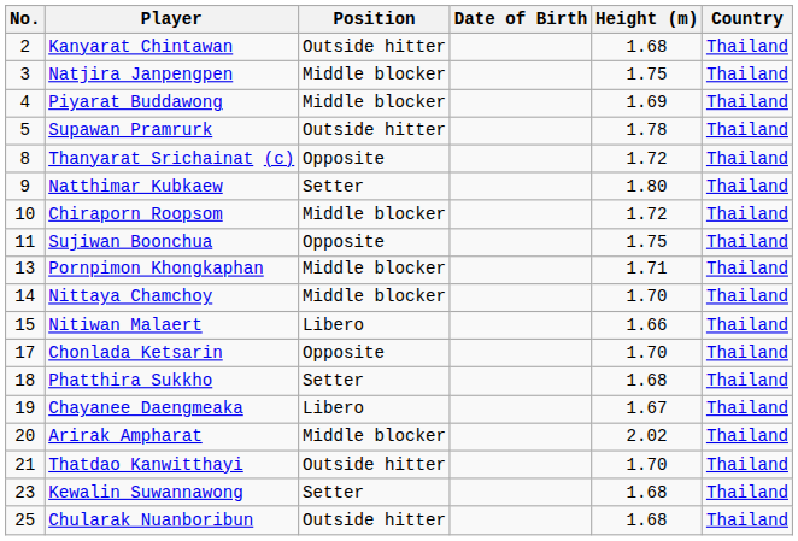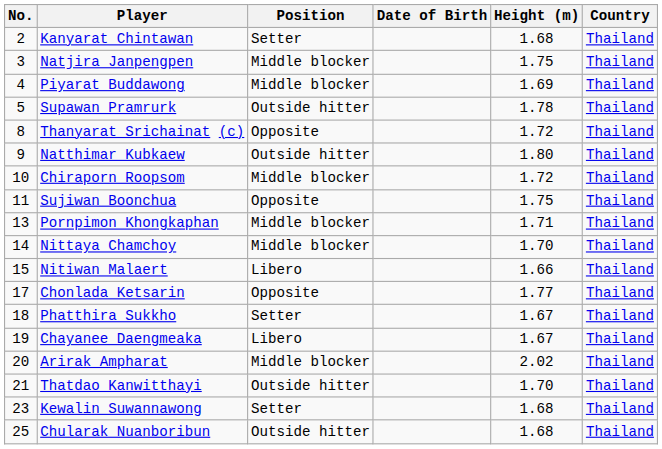 <table class="wikitable sortable">
 <tr>
 <th>No.</th>
 <th>Player</th>
 <th>Position</th>
 <th>Date of Birth</th>
 <th>Height (m)</th>
 <th>Country</th>
 </tr>
 <tr>
 <td align="center">2</td>
 <td><a href='#'>Kanyarat Chintawan</a></td>
-<td>Outside hitter</td>
+<td>Setter</td>
 <td></td>
 <td align="center">1.68</td>
 <td> <a href='#'>Thailand</a></td>
 </tr>
 <tr>
 <td align="center">3</td>
 <td><a href='#'>Natjira Janpengpen</a></td>
 <td>Middle blocker</td>
 <td></td>
 <td align="center">1.75</td>
 <td> <a href='#'>Thailand</a></td>
 </tr>
 <tr>
 <td align="center">4</td>
 <td><a href='#'>Piyarat Buddawong</a></td>
 <td>Middle blocker</td>
 <td></td>
 <td align="center">1.69</td>
 <td> <a href='#'>Thailand</a></td>
 </tr>
 <tr>
 <td align="center">5</td>
 <td><a href='#'>Supawan Pramrurk</a></td>
 <td>Outside hitter</td>
 <td></td>
 <td align="center">1.78</td>
 <td> <a href='#'>Thailand</a></td>
 </tr>
 <tr>
 <td align="center">8</td>
 <td><a href='#'>Thanyarat Srichainat</a> <a href='#'>(c)</a></td>
 <td>Opposite</td>
 <td></td>
 <td align="center">1.72</td>
 <td> <a href='#'>Thailand</a></td>
 </tr>
 <tr>
 <td align="center">9</td>
 <td><a href='#'>Natthimar Kubkaew</a></td>
-<td>Setter</td>
+<td>Outside hitter</td>
 <td></td>
 <td align="center">1.80</td>
 <td> <a href='#'>Thailand</a></td>
 </tr>
 <tr>
 <td align="center">10</td>
 <td><a href='#'>Chiraporn Roopsom</a></td>
 <td>Middle blocker</td>
 <td></td>
 <td align="center">1.72</td>
 <td> <a href='#'>Thailand</a></td>
 </tr>
 <tr>
 <td align="center">11</td>
 <td><a href='#'>Sujiwan Boonchua</a></td>
 <td>Opposite</td>
 <td></td>
 <td align="center">1.75</td>
 <td> <a href='#'>Thailand</a></td>
 </tr>
 <tr>
 <td align="center">13</td>
 <td><a href='#'>Pornpimon Khongkaphan</a></td>
 <td>Middle blocker</td>
 <td></td>
 <td align="center">1.71</td>
 <td> <a href='#'>Thailand</a></td>
 </tr>
 <tr>
 <td align="center">14</td>
 <td><a href='#'>Nittaya Chamchoy</a></td>
 <td>Middle blocker</td>
 <td></td>
 <td align="center">1.70</td>
 <td> <a href='#'>Thailand</a></td>
 </tr>
 <tr>
 <td align="center">15</td>
 <td><a href='#'>Nitiwan Malaert</a></td>
 <td>Libero</td>
 <td></td>
 <td align="center">1.66</td>
 <td> <a href='#'>Thailand</a></td>
 </tr>
 <tr>
 <td align="center">17</td>
 <td><a href='#'>Chonlada Ketsarin</a></td>
 <td>Opposite</td>
 <td></td>
-<td align="center">1.70</td>
+<td align="center">1.77</td>
 <td> <a href='#'>Thailand</a></td>
 </tr>
 <tr>
 <td align="center">18</td>
 <td><a href='#'>Phatthira Sukkho</a></td>
 <td>Setter</td>
 <td></td>
-<td align="center">1.68</td>
+<td align="center">1.67</td>
 <td> <a href='#'>Thailand</a></td>
 </tr>
 <tr>
 <td align="center">19</td>
 <td><a href='#'>Chayanee Daengmeaka</a></td>
 <td>Libero</td>
 <td></td>
 <td align="center">1.67</td>
 <td> <a href='#'>Thailand</a></td>
 </tr>
 <tr>
 <td align="center">20</td>
 <td><a href='#'>Arirak Ampharat</a></td>
 <td>Middle blocker</td>
 <td></td>
 <td align="center">2.02</td>
 <td> <a href='#'>Thailand</a></td>
 </tr>
 <tr>
 <td align="center">21</td>
 <td><a href='#'>Thatdao Kanwitthayi</a></td>
 <td>Outside hitter</td>
 <td></td>
 <td align="center">1.70</td>
 <td> <a href='#'>Thailand</a></td>
 </tr>
 <tr>
 <td align="center">23</td>
 <td><a href='#'>Kewalin Suwannawong</a></td>
 <td>Setter</td>
 <td></td>
 <td align="center">1.68</td>
 <td> <a href='#'>Thailand</a></td>
 </tr>
 <tr>
 <td align="center">25</td>
 <td><a href='#'>Chularak Nuanboribun</a></td>
 <td>Outside hitter</td>
 <td></td>
 <td align="center">1.68</td>
 <td> <a href='#'>Thailand</a></td>
 </tr>
 </table>
